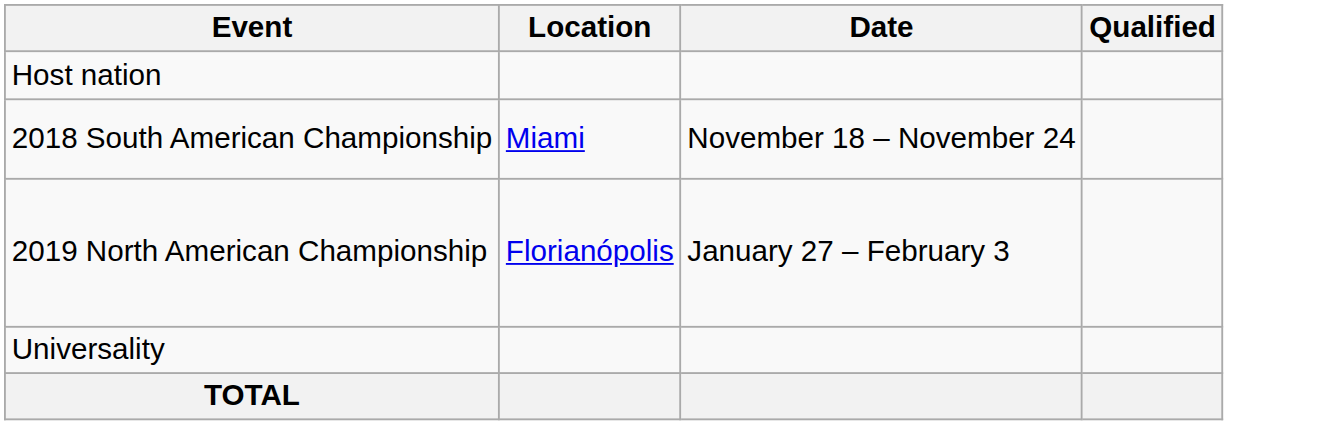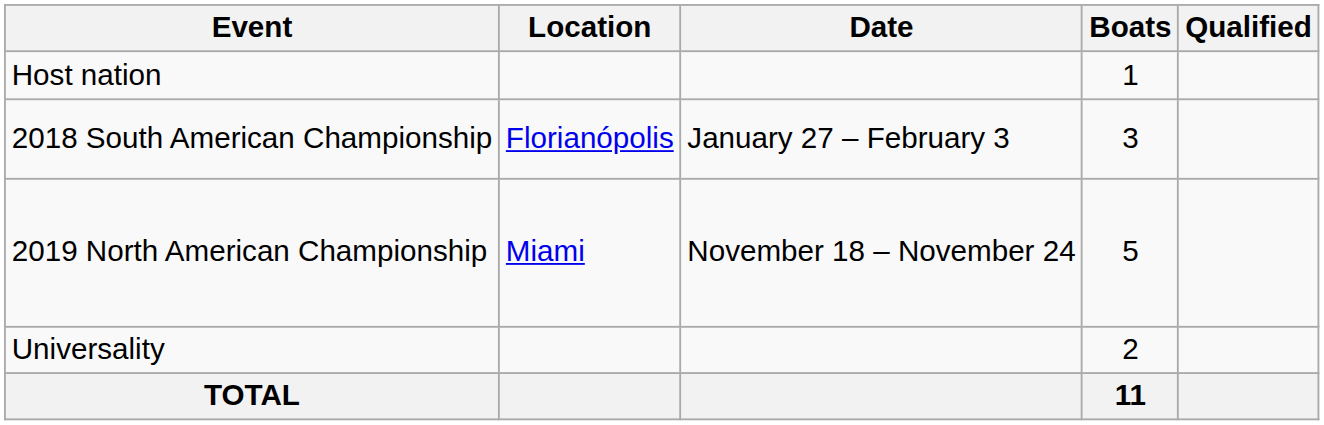 <table class="wikitable">
 <tr>
 <th>Event</th>
 <th>Location</th>
 <th>Date</th>
+<th>Boats</th>
 <th>Qualified</th>
 </tr>
 <tr>
 <td>Host nation</td>
 <td></td>
 <td></td>
+<td align="center">1</td>
 <td></td>
 </tr>
 <tr>
 <td>2018 South American Championship</td>
-<td> <a href='#'>Miami</a></td>
-<td>November 18 – November 24</td>
+<td> <a href='#'>Florianópolis</a></td>
+<td>January 27 – February 3</td>
+<td align="center">3</td>
 <td><br><br></td>
 </tr>
 <tr>
 <td>2019 North American Championship</td>
-<td> <a href='#'>Florianópolis</a></td>
-<td>January 27 – February 3</td>
+<td> <a href='#'>Miami</a></td>
+<td>November 18 – November 24</td>
+<td align="center">5</td>
 <td><br><br><br><br></td>
 </tr>
 <tr>
 <td>Universality</td>
 <td></td>
 <td></td>
+<td align="center">2</td>
 <td><br></td>
 </tr>
 <tr>
 <th>TOTAL</th>
 <th></th>
 <th></th>
+<th>11</th>
 <th></th>
 </tr>
 </table>
